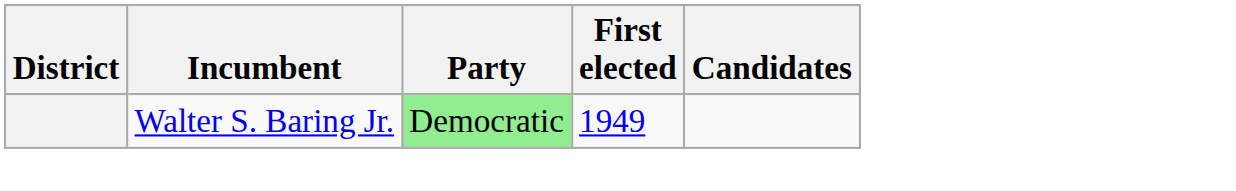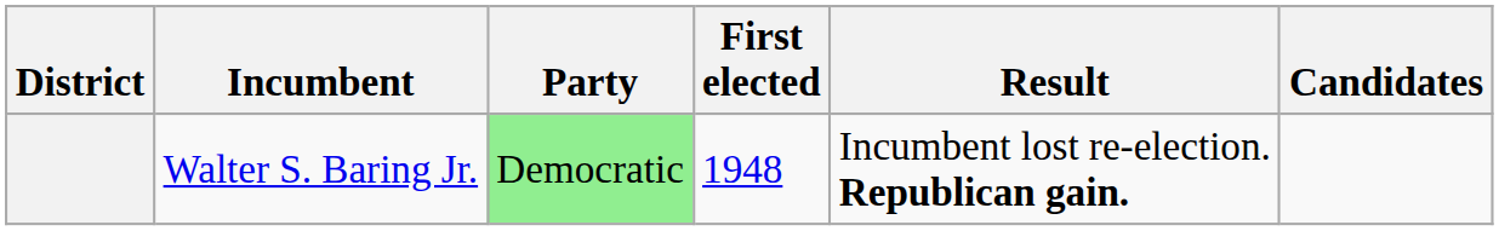 <table class=wikitable>
 <tr valign=bottom>
 <th>District</th>
 <th>Incumbent</th>
 <th>Party</th>
 <th>First<br>elected</th>
+<th>Result</th>
 <th>Candidates</th>
 </tr>
 <tr>
 <th></th>
 <td><a href='#'>Walter S. Baring Jr.</a></td>
 <td style="background: lightgreen;">Democratic</td>
-<td><a href='#'>1949</a></td>
+<td><a href='#'>1948</a></td>
+<td>Incumbent lost re-election.<br><strong>Republican gain.</strong></td>
 <td nowrap></td>
 </tr>
 </table>
